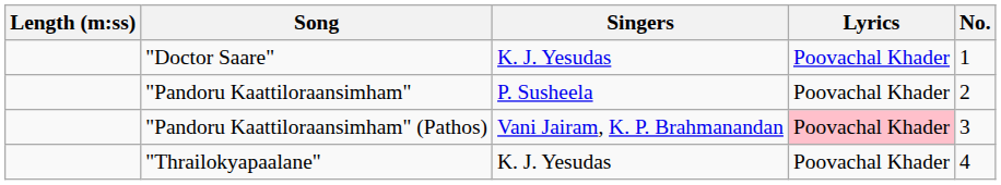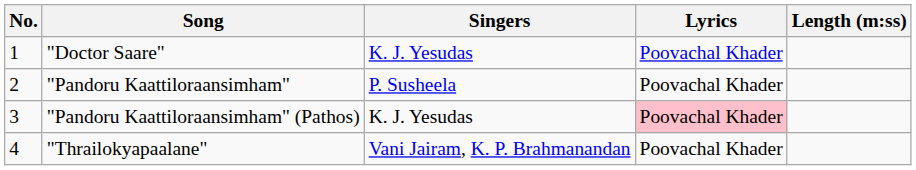 <table class="wikitable" style="font-size:95%;">
 <tr>
-<th>Length (m:ss)</th>
+<th>No.</th>
 <th>Song</th>
 <th>Singers</th>
 <th>Lyrics</th>
-<th>No.</th>
+<th>Length (m:ss)</th>
 </tr>
 <tr>
-<td></td>
+<td>1</td>
 <td>"Doctor Saare"</td>
 <td><a href='#'>K. J. Yesudas</a></td>
 <td><a href='#'>Poovachal Khader</a></td>
-<td>1</td>
+<td></td>
 </tr>
 <tr>
-<td></td>
+<td>2</td>
 <td>"Pandoru Kaattiloraansimham"</td>
 <td><a href='#'>P. Susheela</a></td>
 <td>Poovachal Khader</td>
-<td>2</td>
+<td></td>
 </tr>
 <tr>
+<td>3</td>
+<td>"Pandoru Kaattiloraansimham" (Pathos)</td>
+<td>K. J. Yesudas</td>
+<td style="background: pink;">Poovachal Khader</td>
 <td></td>
-<td>"Pandoru Kaattiloraansimham" (Pathos)</td>
-<td><a href='#'>Vani Jairam</a>, <a href='#'>K. P. Brahmanandan</a></td>
-<td style="background: pink;">Poovachal Khader</td>
-<td>3</td>
 </tr>
 <tr>
+<td>4</td>
+<td>"Thrailokyapaalane"</td>
+<td><a href='#'>Vani Jairam</a>, <a href='#'>K. P. Brahmanandan</a></td>
+<td>Poovachal Khader</td>
 <td></td>
-<td>"Thrailokyapaalane"</td>
-<td>K. J. Yesudas</td>
-<td>Poovachal Khader</td>
-<td>4</td>
 </tr>
 </table>
